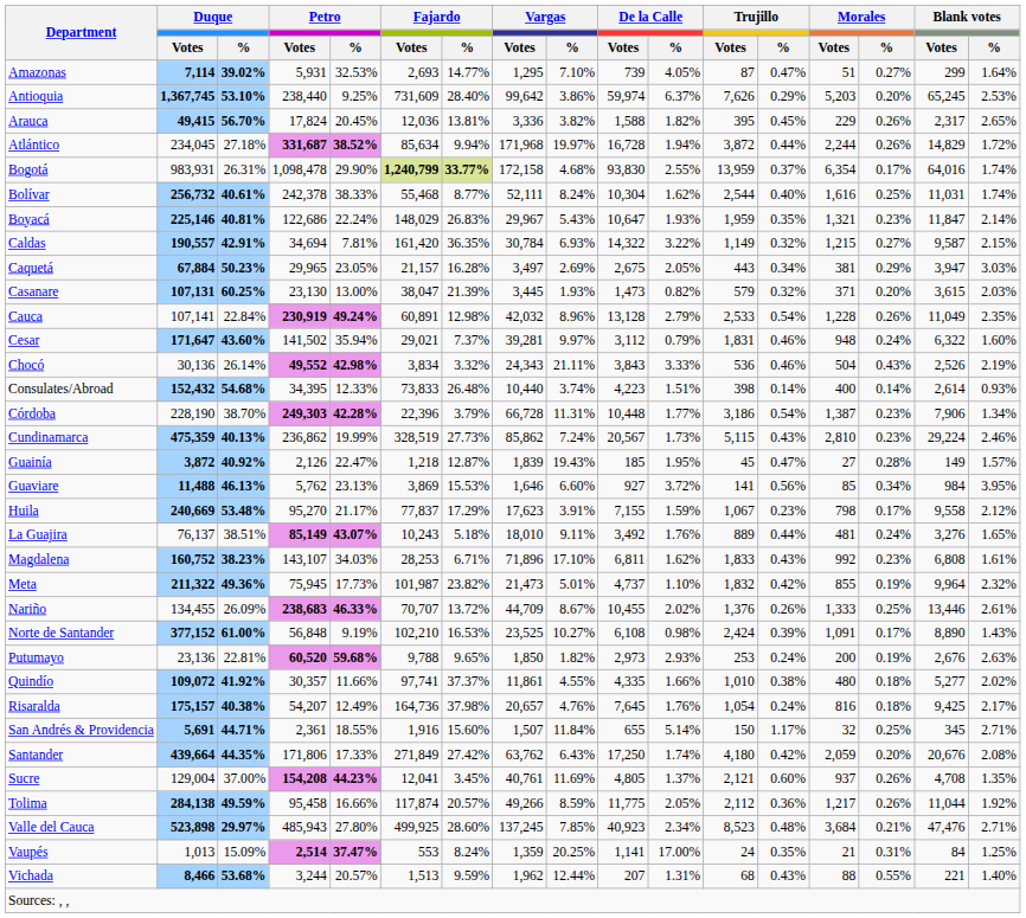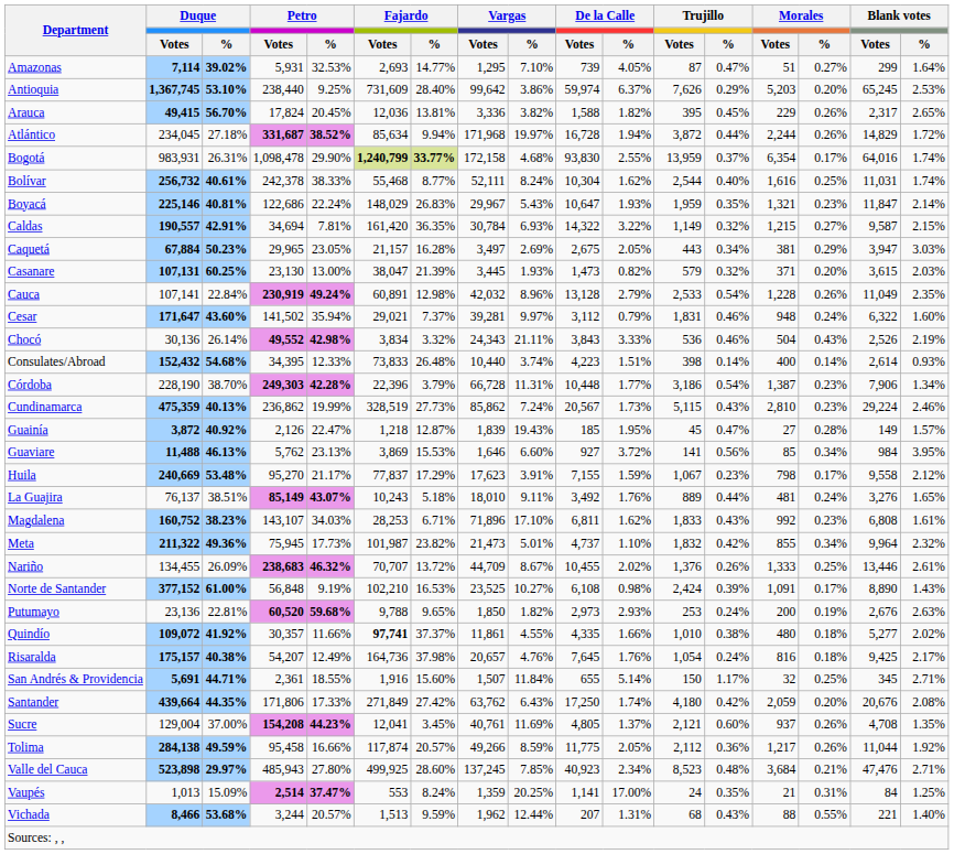 <table class="wikitable sortable" style="text-align:right; font-size:95%; line-height:20px;">
 <tr>
 <th rowspan="3"><a href='#'>Department</a></th>
 <th colspan="2" width="110"><a href='#'>Duque</a></th>
 <th colspan="2" width="110"><a href='#'>Petro</a></th>
 <th colspan="2" width="110"><a href='#'>Fajardo</a></th>
 <th colspan="2" width="110"><a href='#'>Vargas</a></th>
 <th colspan="2" width="110"><a href='#'>De la Calle</a></th>
 <th colspan="2" width="110">Trujillo</th>
 <th colspan="2" width="110"><a href='#'>Morales</a></th>
 <th colspan="2" width="110">Blank votes</th>
 </tr>
 <tr>
 <th colspan="2" style="background:#1E90FF;"></th>
 <th colspan="2" style="background:#CC00CC;"></th>
 <th colspan="2" style="background:#A0BE00;"></th>
 <th colspan="2" style="background:#2E3191;"></th>
 <th colspan="2" style="background:#FF3333;"></th>
 <th colspan="2" style="background:#F4C914;"></th>
 <th colspan="2" style="background:#E9763A;"></th>
 <th colspan="2" style="background:#809080;"></th>
 </tr>
 <tr>
 <th>Votes</th>
 <th>%</th>
 <th>Votes</th>
 <th>%</th>
 <th>Votes</th>
 <th>%</th>
 <th>Votes</th>
 <th>%</th>
 <th>Votes</th>
 <th>%</th>
 <th>Votes</th>
 <th>%</th>
 <th>Votes</th>
 <th>%</th>
 <th>Votes</th>
 <th>%</th>
 </tr>
 <tr>
 <td align="left"><a href='#'>Amazonas</a></td>
 <td style="background:#A5D3FF;"><strong>7,114</strong></td>
 <td style="background:#A5D3FF;"><strong>39.02%</strong></td>
 <td>5,931</td>
 <td>32.53%</td>
 <td>2,693</td>
 <td>14.77%</td>
 <td>1,295</td>
 <td>7.10%</td>
 <td>739</td>
 <td>4.05%</td>
 <td>87</td>
 <td>0.47%</td>
 <td>51</td>
 <td>0.27%</td>
 <td>299</td>
 <td>1.64%</td>
 </tr>
 <tr>
 <td align="left"><a href='#'>Antioquia</a></td>
 <td style="background:#A5D3FF;"><strong>1,367,745</strong></td>
 <td style="background:#A5D3FF;"><strong>53.10%</strong></td>
 <td>238,440</td>
 <td>9.25%</td>
 <td>731,609</td>
 <td>28.40%</td>
 <td>99,642</td>
 <td>3.86%</td>
 <td>59,974</td>
 <td>6.37%</td>
 <td>7,626</td>
 <td>0.29%</td>
 <td>5,203</td>
 <td>0.20%</td>
 <td>65,245</td>
 <td>2.53%</td>
 </tr>
 <tr>
 <td align="left"><a href='#'>Arauca</a></td>
 <td style="background:#A5D3FF;"><strong>49,415</strong></td>
 <td style="background:#A5D3FF;"><strong>56.70%</strong></td>
 <td>17,824</td>
 <td>20.45%</td>
 <td>12,036</td>
 <td>13.81%</td>
 <td>3,336</td>
 <td>3.82%</td>
 <td>1,588</td>
 <td>1.82%</td>
 <td>395</td>
 <td>0.45%</td>
 <td>229</td>
 <td>0.26%</td>
 <td>2,317</td>
 <td>2.65%</td>
 </tr>
 <tr>
 <td align="left"><a href='#'>Atlántico</a></td>
 <td>234,045</td>
 <td>27.18%</td>
 <td style="background:#EB99EB;"><strong>331,687</strong></td>
 <td style="background:#EB99EB;"><strong>38.52%</strong></td>
 <td>85,634</td>
 <td>9.94%</td>
 <td>171,968</td>
 <td>19.97%</td>
 <td>16,728</td>
 <td>1.94%</td>
 <td>3,872</td>
 <td>0.44%</td>
 <td>2,244</td>
 <td>0.26%</td>
 <td>14,829</td>
 <td>1.72%</td>
 </tr>
 <tr>
 <td align="left"><a href='#'>Bogotá</a></td>
 <td>983,931</td>
 <td>26.31%</td>
 <td>1,098,478</td>
 <td>29.90%</td>
 <td style="background:#D9E599;"><strong>1,240,799</strong></td>
 <td style="background:#D9E599;"><strong>33.77%</strong></td>
 <td>172,158</td>
 <td>4.68%</td>
 <td>93,830</td>
 <td>2.55%</td>
 <td>13,959</td>
 <td>0.37%</td>
 <td>6,354</td>
 <td>0.17%</td>
 <td>64,016</td>
 <td>1.74%</td>
 </tr>
 <tr>
 <td align="left"><a href='#'>Bolívar</a></td>
 <td style="background:#A5D3FF;"><strong>256,732</strong></td>
 <td style="background:#A5D3FF;"><strong>40.61%</strong></td>
 <td>242,378</td>
 <td>38.33%</td>
 <td>55,468</td>
 <td>8.77%</td>
 <td>52,111</td>
 <td>8.24%</td>
 <td>10,304</td>
 <td>1.62%</td>
 <td>2,544</td>
 <td>0.40%</td>
 <td>1,616</td>
 <td>0.25%</td>
 <td>11,031</td>
 <td>1.74%</td>
 </tr>
 <tr>
 <td align="left"><a href='#'>Boyacá</a></td>
 <td style="background:#A5D3FF;"><strong>225,146</strong></td>
 <td style="background:#A5D3FF;"><strong>40.81%</strong></td>
 <td>122,686</td>
 <td>22.24%</td>
 <td>148,029</td>
 <td>26.83%</td>
 <td>29,967</td>
 <td>5.43%</td>
 <td>10,647</td>
 <td>1.93%</td>
 <td>1,959</td>
 <td>0.35%</td>
 <td>1,321</td>
 <td>0.23%</td>
 <td>11,847</td>
 <td>2.14%</td>
 </tr>
 <tr>
 <td align="left"><a href='#'>Caldas</a></td>
 <td style="background:#A5D3FF;"><strong>190,557</strong></td>
 <td style="background:#A5D3FF;"><strong>42.91%</strong></td>
 <td>34,694</td>
 <td>7.81%</td>
 <td>161,420</td>
 <td>36.35%</td>
 <td>30,784</td>
 <td>6.93%</td>
 <td>14,322</td>
 <td>3.22%</td>
 <td>1,149</td>
 <td>0.32%</td>
 <td>1,215</td>
 <td>0.27%</td>
 <td>9,587</td>
 <td>2.15%</td>
 </tr>
 <tr>
 <td align="left"><a href='#'>Caquetá</a></td>
 <td style="background:#A5D3FF;"><strong>67,884</strong></td>
 <td style="background:#A5D3FF;"><strong>50.23%</strong></td>
 <td>29,965</td>
 <td>23.05%</td>
 <td>21,157</td>
 <td>16.28%</td>
 <td>3,497</td>
 <td>2.69%</td>
 <td>2,675</td>
 <td>2.05%</td>
 <td>443</td>
 <td>0.34%</td>
 <td>381</td>
 <td>0.29%</td>
 <td>3,947</td>
 <td>3.03%</td>
 </tr>
 <tr>
 <td align="left"><a href='#'>Casanare</a></td>
 <td style="background:#A5D3FF;"><strong>107,131</strong></td>
 <td style="background:#A5D3FF;"><strong>60.25%</strong></td>
 <td>23,130</td>
 <td>13.00%</td>
 <td>38,047</td>
 <td>21.39%</td>
 <td>3,445</td>
 <td>1.93%</td>
 <td>1,473</td>
 <td>0.82%</td>
 <td>579</td>
 <td>0.32%</td>
 <td>371</td>
 <td>0.20%</td>
 <td>3,615</td>
 <td>2.03%</td>
 </tr>
 <tr>
 <td align="left"><a href='#'>Cauca</a></td>
 <td>107,141</td>
 <td>22.84%</td>
 <td style="background:#EB99EB;"><strong>230,919</strong></td>
 <td style="background:#EB99EB;"><strong>49.24%</strong></td>
 <td>60,891</td>
 <td>12.98%</td>
 <td>42,032</td>
 <td>8.96%</td>
 <td>13,128</td>
 <td>2.79%</td>
 <td>2,533</td>
 <td>0.54%</td>
 <td>1,228</td>
 <td>0.26%</td>
 <td>11,049</td>
 <td>2.35%</td>
 </tr>
 <tr>
 <td align="left"><a href='#'>Cesar</a></td>
 <td style="background:#A5D3FF;"><strong>171,647</strong></td>
 <td style="background:#A5D3FF;"><strong>43.60%</strong></td>
 <td>141,502</td>
 <td>35.94%</td>
 <td>29,021</td>
 <td>7.37%</td>
 <td>39,281</td>
 <td>9.97%</td>
 <td>3,112</td>
 <td>0.79%</td>
 <td>1,831</td>
 <td>0.46%</td>
 <td>948</td>
 <td>0.24%</td>
 <td>6,322</td>
 <td>1.60%</td>
 </tr>
 <tr>
 <td align="left"><a href='#'>Chocó</a></td>
 <td>30,136</td>
 <td>26.14%</td>
 <td style="background:#EB99EB;"><strong>49,552</strong></td>
 <td style="background:#EB99EB;"><strong>42.98%</strong></td>
 <td>3,834</td>
 <td>3.32%</td>
 <td>24,343</td>
 <td>21.11%</td>
 <td>3,843</td>
 <td>3.33%</td>
 <td>536</td>
 <td>0.46%</td>
 <td>504</td>
 <td>0.43%</td>
 <td>2,526</td>
 <td>2.19%</td>
 </tr>
 <tr>
 <td align="left">Consulates/Abroad</td>
 <td style="background:#A5D3FF;"><strong>152,432</strong></td>
 <td style="background:#A5D3FF;"><strong>54.68%</strong></td>
 <td>34,395</td>
 <td>12.33%</td>
 <td>73,833</td>
 <td>26.48%</td>
 <td>10,440</td>
 <td>3.74%</td>
 <td>4,223</td>
 <td>1.51%</td>
 <td>398</td>
 <td>0.14%</td>
 <td>400</td>
 <td>0.14%</td>
 <td>2,614</td>
 <td>0.93%</td>
 </tr>
 <tr>
 <td align="left"><a href='#'>Córdoba</a></td>
 <td>228,190</td>
 <td>38.70%</td>
 <td style="background:#EB99EB;"><strong>249,303</strong></td>
 <td style="background:#EB99EB;"><strong>42.28%</strong></td>
 <td>22,396</td>
 <td>3.79%</td>
 <td>66,728</td>
 <td>11.31%</td>
 <td>10,448</td>
 <td>1.77%</td>
 <td>3,186</td>
 <td>0.54%</td>
 <td>1,387</td>
 <td>0.23%</td>
 <td>7,906</td>
 <td>1.34%</td>
 </tr>
 <tr>
 <td align="left"><a href='#'>Cundinamarca</a></td>
 <td style="background:#A5D3FF;"><strong>475,359</strong></td>
 <td style="background:#A5D3FF;"><strong>40.13%</strong></td>
 <td>236,862</td>
 <td>19.99%</td>
 <td>328,519</td>
 <td>27.73%</td>
 <td>85,862</td>
 <td>7.24%</td>
 <td>20,567</td>
 <td>1.73%</td>
 <td>5,115</td>
 <td>0.43%</td>
 <td>2,810</td>
 <td>0.23%</td>
 <td>29,224</td>
 <td>2.46%</td>
 </tr>
 <tr>
 <td align="left"><a href='#'>Guainía</a></td>
 <td style="background:#A5D3FF;"><strong>3,872</strong></td>
 <td style="background:#A5D3FF;"><strong>40.92%</strong></td>
 <td>2,126</td>
 <td>22.47%</td>
 <td>1,218</td>
 <td>12.87%</td>
 <td>1,839</td>
 <td>19.43%</td>
 <td>185</td>
 <td>1.95%</td>
 <td>45</td>
 <td>0.47%</td>
 <td>27</td>
 <td>0.28%</td>
 <td>149</td>
 <td>1.57%</td>
 </tr>
 <tr>
 <td align="left"><a href='#'>Guaviare</a></td>
 <td style="background:#A5D3FF;"><strong>11,488</strong></td>
 <td style="background:#A5D3FF;"><strong>46.13%</strong></td>
 <td>5,762</td>
 <td>23.13%</td>
 <td>3,869</td>
 <td>15.53%</td>
 <td>1,646</td>
 <td>6.60%</td>
 <td>927</td>
 <td>3.72%</td>
 <td>141</td>
 <td>0.56%</td>
 <td>85</td>
 <td>0.34%</td>
 <td>984</td>
 <td>3.95%</td>
 </tr>
 <tr>
 <td align="left"><a href='#'>Huila</a></td>
 <td style="background:#A5D3FF;"><strong>240,669</strong></td>
 <td style="background:#A5D3FF;"><strong>53.48%</strong></td>
 <td>95,270</td>
 <td>21.17%</td>
 <td>77,837</td>
 <td>17.29%</td>
 <td>17,623</td>
 <td>3.91%</td>
 <td>7,155</td>
 <td>1.59%</td>
 <td>1,067</td>
 <td>0.23%</td>
 <td>798</td>
 <td>0.17%</td>
 <td>9,558</td>
 <td>2.12%</td>
 </tr>
 <tr>
 <td align="left"><a href='#'>La Guajira</a></td>
 <td>76,137</td>
 <td>38.51%</td>
 <td style="background:#EB99EB;"><strong>85,149</strong></td>
 <td style="background:#EB99EB;"><strong>43.07%</strong></td>
 <td>10,243</td>
 <td>5.18%</td>
 <td>18,010</td>
 <td>9.11%</td>
 <td>3,492</td>
 <td>1.76%</td>
 <td>889</td>
 <td>0.44%</td>
 <td>481</td>
 <td>0.24%</td>
 <td>3,276</td>
 <td>1.65%</td>
 </tr>
 <tr>
 <td align="left"><a href='#'>Magdalena</a></td>
 <td style="background:#A5D3FF;"><strong>160,752</strong></td>
 <td style="background:#A5D3FF;"><strong>38.23%</strong></td>
 <td>143,107</td>
 <td>34.03%</td>
 <td>28,253</td>
 <td>6.71%</td>
 <td>71,896</td>
 <td>17.10%</td>
 <td>6,811</td>
 <td>1.62%</td>
 <td>1,833</td>
 <td>0.43%</td>
 <td>992</td>
 <td>0.23%</td>
 <td>6,808</td>
 <td>1.61%</td>
 </tr>
 <tr>
 <td align="left"><a href='#'>Meta</a></td>
 <td style="background:#A5D3FF;"><strong>211,322</strong></td>
 <td style="background:#A5D3FF;"><strong>49.36%</strong></td>
 <td>75,945</td>
 <td>17.73%</td>
 <td>101,987</td>
 <td>23.82%</td>
 <td>21,473</td>
 <td>5.01%</td>
 <td>4,737</td>
 <td>1.10%</td>
 <td>1,832</td>
 <td>0.42%</td>
 <td>855</td>
-<td>0.19%</td>
+<td>0.34%</td>
 <td>9,964</td>
 <td>2.32%</td>
 </tr>
 <tr>
 <td align="left"><a href='#'>Nariño</a></td>
 <td>134,455</td>
 <td>26.09%</td>
 <td style="background:#EB99EB;"><strong>238,683</strong></td>
-<td style="background:#EB99EB;"><strong>46.33%</strong></td>
+<td style="background:#EB99EB;"><strong>46.32%</strong></td>
 <td>70,707</td>
 <td>13.72%</td>
 <td>44,709</td>
 <td>8.67%</td>
 <td>10,455</td>
 <td>2.02%</td>
 <td>1,376</td>
 <td>0.26%</td>
 <td>1,333</td>
 <td>0.25%</td>
 <td>13,446</td>
 <td>2.61%</td>
 </tr>
 <tr>
 <td align="left"><a href='#'>Norte de Santander</a></td>
 <td style="background:#A5D3FF;"><strong>377,152</strong></td>
 <td style="background:#A5D3FF;"><strong>61.00%</strong></td>
 <td>56,848</td>
 <td>9.19%</td>
 <td>102,210</td>
 <td>16.53%</td>
 <td>23,525</td>
 <td>10.27%</td>
 <td>6,108</td>
 <td>0.98%</td>
 <td>2,424</td>
 <td>0.39%</td>
 <td>1,091</td>
 <td>0.17%</td>
 <td>8,890</td>
 <td>1.43%</td>
 </tr>
 <tr>
 <td align="left"><a href='#'>Putumayo</a></td>
 <td>23,136</td>
 <td>22.81%</td>
 <td style="background:#EB99EB;"><strong>60,520</strong></td>
 <td style="background:#EB99EB;"><strong>59.68%</strong></td>
 <td>9,788</td>
 <td>9.65%</td>
 <td>1,850</td>
 <td>1.82%</td>
 <td>2,973</td>
 <td>2.93%</td>
 <td>253</td>
 <td>0.24%</td>
 <td>200</td>
 <td>0.19%</td>
 <td>2,676</td>
 <td>2.63%</td>
 </tr>
 <tr>
 <td align="left"><a href='#'>Quindío</a></td>
 <td style="background:#A5D3FF;"><strong>109,072</strong></td>
 <td style="background:#A5D3FF;"><strong>41.92%</strong></td>
 <td>30,357</td>
 <td>11.66%</td>
-<td>97,741</td>
+<td><strong>97,741</strong></td>
 <td>37.37%</td>
 <td>11,861</td>
 <td>4.55%</td>
 <td>4,335</td>
 <td>1.66%</td>
 <td>1,010</td>
 <td>0.38%</td>
 <td>480</td>
 <td>0.18%</td>
 <td>5,277</td>
 <td>2.02%</td>
 </tr>
 <tr>
 <td align="left"><a href='#'>Risaralda</a></td>
 <td style="background:#A5D3FF;"><strong>175,157</strong></td>
 <td style="background:#A5D3FF;"><strong>40.38%</strong></td>
 <td>54,207</td>
 <td>12.49%</td>
 <td>164,736</td>
 <td>37.98%</td>
 <td>20,657</td>
 <td>4.76%</td>
 <td>7,645</td>
 <td>1.76%</td>
 <td>1,054</td>
 <td>0.24%</td>
 <td>816</td>
 <td>0.18%</td>
 <td>9,425</td>
 <td>2.17%</td>
 </tr>
 <tr>
 <td align="left"><a href='#'>San Andrés & Providencia</a></td>
 <td style="background:#A5D3FF;"><strong>5,691</strong></td>
 <td style="background:#A5D3FF;"><strong>44.71%</strong></td>
 <td>2,361</td>
 <td>18.55%</td>
 <td>1,916</td>
 <td>15.60%</td>
 <td>1,507</td>
 <td>11.84%</td>
 <td>655</td>
 <td>5.14%</td>
 <td>150</td>
 <td>1.17%</td>
 <td>32</td>
 <td>0.25%</td>
 <td>345</td>
 <td>2.71%</td>
 </tr>
 <tr>
 <td align="left"><a href='#'>Santander</a></td>
 <td style="background:#A5D3FF;"><strong>439,664</strong></td>
 <td style="background:#A5D3FF;"><strong>44.35%</strong></td>
 <td>171,806</td>
 <td>17.33%</td>
 <td>271,849</td>
 <td>27.42%</td>
 <td>63,762</td>
 <td>6.43%</td>
 <td>17,250</td>
 <td>1.74%</td>
 <td>4,180</td>
 <td>0.42%</td>
 <td>2,059</td>
 <td>0.20%</td>
 <td>20,676</td>
 <td>2.08%</td>
 </tr>
 <tr>
 <td align="left"><a href='#'>Sucre</a></td>
 <td>129,004</td>
 <td>37.00%</td>
 <td style="background:#EB99EB;"><strong>154,208</strong></td>
 <td style="background:#EB99EB;"><strong>44.23%</strong></td>
 <td>12,041</td>
 <td>3.45%</td>
 <td>40,761</td>
 <td>11.69%</td>
 <td>4,805</td>
 <td>1.37%</td>
 <td>2,121</td>
 <td>0.60%</td>
 <td>937</td>
 <td>0.26%</td>
 <td>4,708</td>
 <td>1.35%</td>
 </tr>
 <tr>
 <td align="left"><a href='#'>Tolima</a></td>
 <td style="background:#A5D3FF;"><strong>284,138</strong></td>
 <td style="background:#A5D3FF;"><strong>49.59%</strong></td>
 <td>95,458</td>
 <td>16.66%</td>
 <td>117,874</td>
 <td>20.57%</td>
 <td>49,266</td>
 <td>8.59%</td>
 <td>11,775</td>
 <td>2.05%</td>
 <td>2,112</td>
 <td>0.36%</td>
 <td>1,217</td>
 <td>0.26%</td>
 <td>11,044</td>
 <td>1.92%</td>
 </tr>
 <tr>
 <td align="left"><a href='#'>Valle del Cauca</a></td>
 <td style="background:#A5D3FF;"><strong>523,898</strong></td>
 <td style="background:#A5D3FF;"><strong>29.97%</strong></td>
 <td>485,943</td>
 <td>27.80%</td>
 <td>499,925</td>
 <td>28.60%</td>
 <td>137,245</td>
 <td>7.85%</td>
 <td>40,923</td>
 <td>2.34%</td>
 <td>8,523</td>
 <td>0.48%</td>
 <td>3,684</td>
 <td>0.21%</td>
 <td>47,476</td>
 <td>2.71%</td>
 </tr>
 <tr>
 <td align="left"><a href='#'>Vaupés</a></td>
 <td>1,013</td>
 <td>15.09%</td>
 <td style="background:#EB99EB;"><strong>2,514</strong></td>
 <td style="background:#EB99EB;"><strong>37.47%</strong></td>
 <td>553</td>
 <td>8.24%</td>
 <td>1,359</td>
 <td>20.25%</td>
 <td>1,141</td>
 <td>17.00%</td>
 <td>24</td>
 <td>0.35%</td>
 <td>21</td>
 <td>0.31%</td>
 <td>84</td>
 <td>1.25%</td>
 </tr>
 <tr>
 <td align="left"><a href='#'>Vichada</a></td>
 <td style="background:#A5D3FF;"><strong>8,466</strong></td>
 <td style="background:#A5D3FF;"><strong>53.68%</strong></td>
 <td>3,244</td>
 <td>20.57%</td>
 <td>1,513</td>
 <td>9.59%</td>
 <td>1,962</td>
 <td>12.44%</td>
 <td>207</td>
 <td>1.31%</td>
 <td>68</td>
 <td>0.43%</td>
 <td>88</td>
 <td>0.55%</td>
 <td>221</td>
 <td>1.40%</td>
 </tr>
 <tr class="sortbottom">
 <td colspan="23" style="text-align:left;">Sources:      , , </td>
 </tr>
 </table>
